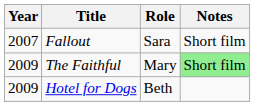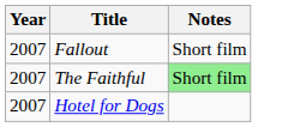 <table class="wikitable sortable">
 <tr>
 <th>Year</th>
 <th>Title</th>
-<th>Role</th>
 <th class="unsortable">Notes</th>
 </tr>
 <tr>
 <td>2007</td>
 <td><em>Fallout</em></td>
-<td>Sara</td>
 <td>Short film</td>
 </tr>
 <tr>
-<td>2009</td>
+<td>2007</td>
 <td><em>The Faithful</em></td>
-<td>Mary</td>
 <td style="background: lightgreen;">Short film</td>
 </tr>
 <tr>
-<td>2009</td>
+<td>2007</td>
 <td><em><a href='#'>Hotel for Dogs</a></em></td>
-<td>Beth</td>
 <td></td>
 </tr>
 </table>
